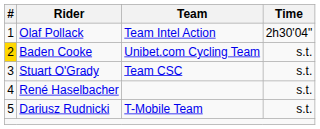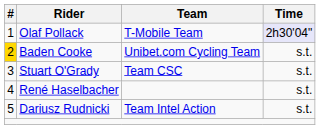 <table class="wikitable">
 <tr>
 <th>#</th>
 <th>Rider</th>
 <th>Team</th>
 <th>Time</th>
 </tr>
 <tr>
 <td align=right>1</td>
 <td> <a href='#'>Olaf Pollack</a></td>
-<td><a href='#'>Team Intel Action</a></td>
-<td align=right>2h30'04"</td>
+<td><a href='#'>T-Mobile Team</a></td>
+<td align=right style="background: lavender;">2h30'04"</td>
 </tr>
 <tr>
 <td align=right style="background: gold;">2</td>
 <td> <a href='#'>Baden Cooke</a></td>
 <td><a href='#'>Unibet.com Cycling Team</a></td>
 <td align=right>s.t.</td>
 </tr>
 <tr>
 <td align=right>3</td>
 <td> <a href='#'>Stuart O'Grady</a></td>
 <td><a href='#'>Team CSC</a></td>
 <td align=right>s.t.</td>
 </tr>
 <tr>
 <td align=right>4</td>
 <td> <a href='#'>René Haselbacher</a></td>
 <td></td>
 <td align=right>s.t.</td>
 </tr>
 <tr>
 <td align=right>5</td>
 <td> <a href='#'>Dariusz Rudnicki</a></td>
-<td><a href='#'>T-Mobile Team</a></td>
+<td><a href='#'>Team Intel Action</a></td>
 <td align=right>s.t.</td>
 </tr>
 <tr>
 <td align=right colspan=5></td>
 </tr>
 </table>
